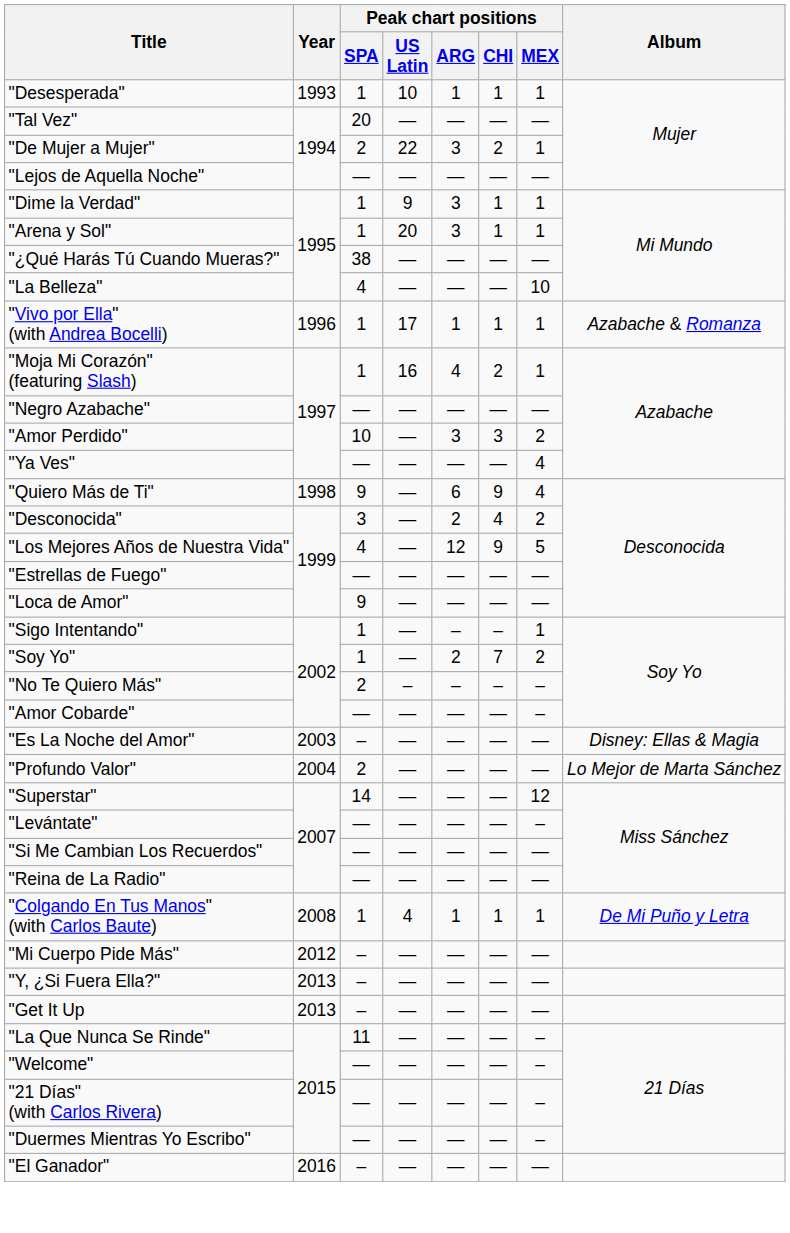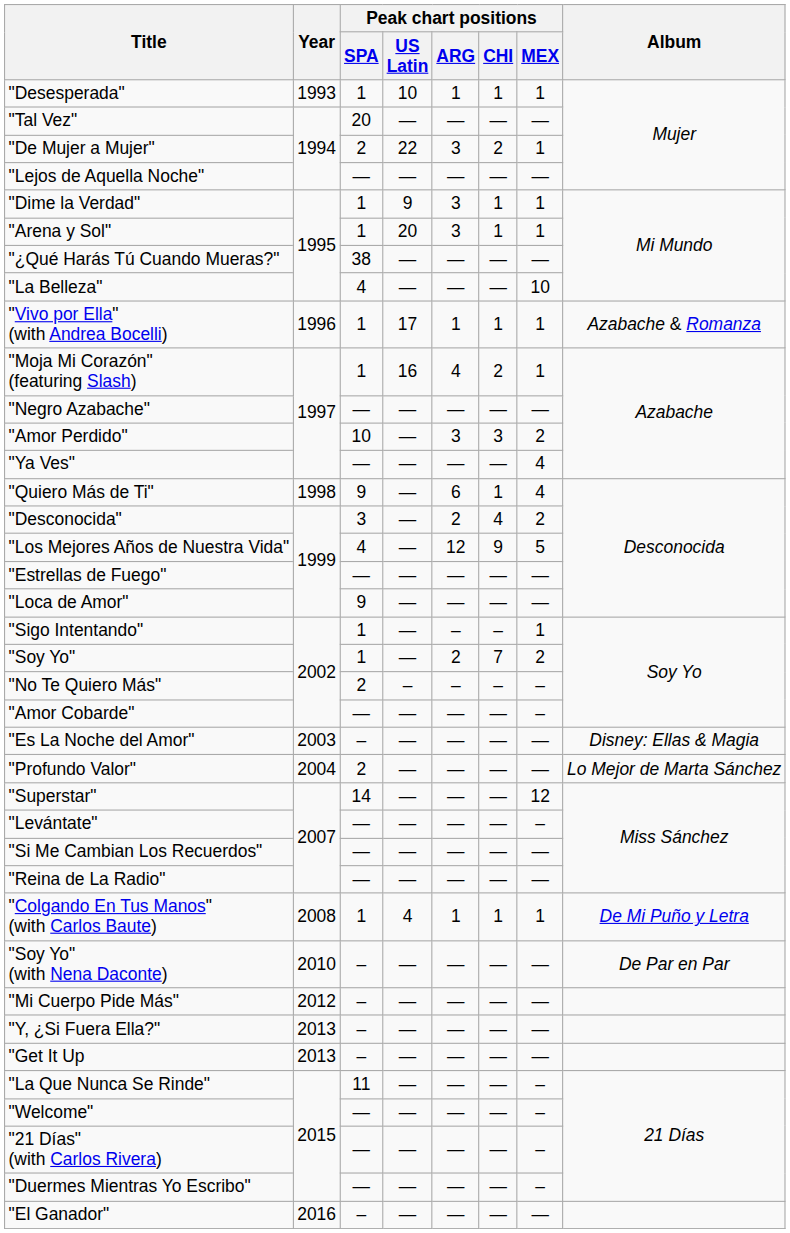 <table class="wikitable plainrowheaders" style="text-align:center;">
 <tr>
 <th rowspan="2" scope="col">Title</th>
 <th rowspan="2" scope="col">Year</th>
 <th colspan="5">Peak chart positions</th>
 <th rowspan="2" scope="col">Album</th>
 </tr>
 <tr>
 <th width="25"><a href='#'>SPA</a></th>
 <th width="25"><a href='#'>US Latin</a></th>
 <th width="25"><a href='#'>ARG</a></th>
 <th width="25"><a href='#'>CHI</a></th>
 <th width="25"><a href='#'>MEX</a></th>
 </tr>
 <tr>
 <td align="left">"Desesperada"</td>
 <td align="center" rowspan="1">1993</td>
 <td align="center">1</td>
 <td align="center">10</td>
 <td align="center">1</td>
 <td align="center">1</td>
 <td align="center">1</td>
 <td rowspan="4"><em>Mujer</em></td>
 </tr>
 <tr>
 <td align="left">"Tal Vez"</td>
 <td align="center" rowspan="3">1994</td>
 <td align="center">20</td>
 <td align="center">—</td>
 <td align="center">—</td>
 <td align="center">—</td>
 <td align="center">—</td>
 </tr>
 <tr>
 <td align="left">"De Mujer a Mujer"</td>
 <td align="center">2</td>
 <td align="center">22</td>
 <td align="center">3</td>
 <td align="center">2</td>
 <td align="center">1</td>
 </tr>
 <tr>
 <td align="left">"Lejos de Aquella Noche"</td>
 <td align="center">—</td>
 <td align="center">—</td>
 <td align="center">—</td>
 <td align="center">—</td>
 <td align="center">—</td>
 </tr>
 <tr>
 <td align="left">"Dime la Verdad"</td>
 <td align="center" rowspan="4">1995</td>
 <td align="center">1</td>
 <td align="center">9</td>
 <td align="center">3</td>
 <td align="center">1</td>
 <td align="center">1</td>
 <td rowspan="4"><em>Mi Mundo</em></td>
 </tr>
 <tr>
 <td align="left">"Arena y Sol"</td>
 <td align="center">1</td>
 <td align="center">20</td>
 <td align="center">3</td>
 <td align="center">1</td>
 <td align="center">1</td>
 </tr>
 <tr>
 <td align="left">"¿Qué Harás Tú Cuando Mueras?"</td>
 <td align="center">38</td>
 <td align="center">—</td>
 <td align="center">—</td>
 <td align="center">—</td>
 <td align="center">—</td>
 </tr>
 <tr>
 <td align="left">"La Belleza"</td>
 <td align="center">4</td>
 <td align="center">—</td>
 <td align="center">—</td>
 <td align="center">—</td>
 <td align="center">10</td>
 </tr>
 <tr>
 <td align="left">"<a href='#'>Vivo por Ella</a>" <br><span>(with <a href='#'>Andrea Bocelli</a>)</span></td>
 <td rowspan="1" align="center">1996</td>
 <td align="center">1</td>
 <td align="center">17</td>
 <td align="center">1</td>
 <td align="center">1</td>
 <td align="center">1</td>
 <td rowspan="1"><em>Azabache</em> & <em><a href='#'>Romanza</a></em></td>
 </tr>
 <tr>
 <td align="left">"Moja Mi Corazón" <br><span>(featuring <a href='#'>Slash</a>)</span></td>
 <td align="center" rowspan="4">1997</td>
 <td align="center">1</td>
 <td align="center">16</td>
 <td align="center">4</td>
 <td align="center">2</td>
 <td align="center">1</td>
 <td rowspan="4"><em>Azabache</em></td>
 </tr>
 <tr>
 <td align="left">"Negro Azabache"</td>
 <td align="center">—</td>
 <td align="center">—</td>
 <td align="center">—</td>
 <td align="center">—</td>
 <td align="center">—</td>
 </tr>
 <tr>
 <td align="left">"Amor Perdido"</td>
 <td align="center">10</td>
 <td align="center">—</td>
 <td align="center">3</td>
 <td align="center">3</td>
 <td align="center">2</td>
 </tr>
 <tr>
 <td align="left">"Ya Ves"</td>
 <td align="center">—</td>
 <td align="center">—</td>
 <td align="center">—</td>
 <td align="center">—</td>
 <td align="center">4</td>
 </tr>
 <tr>
 <td align="left">"Quiero Más de Ti"</td>
 <td rowspan="1">1998</td>
 <td align="center">9</td>
 <td align="center">—</td>
 <td align="center">6</td>
-<td align="center">9</td>
+<td align="center">1</td>
 <td align="center">4</td>
 <td rowspan="5"><em>Desconocida</em></td>
 </tr>
 <tr>
 <td align="left">"Desconocida"</td>
 <td rowspan="4">1999</td>
 <td align="center">3</td>
 <td align="center">—</td>
 <td align="center">2</td>
 <td align="center">4</td>
 <td align="center">2</td>
 </tr>
 <tr>
 <td align="left">"Los Mejores Años de Nuestra Vida"</td>
 <td align="center">4</td>
 <td align="center">—</td>
 <td align="center">12</td>
 <td align="center">9</td>
 <td align="center">5</td>
 </tr>
 <tr>
 <td align="left">"Estrellas de Fuego"</td>
 <td align="center">—</td>
 <td align="center">—</td>
 <td align="center">—</td>
 <td align="center">—</td>
 <td align="center">—</td>
 </tr>
 <tr>
 <td align="left">"Loca de Amor"</td>
 <td align="center">9</td>
 <td align="center">—</td>
 <td align="center">—</td>
 <td align="center">—</td>
 <td align="center">—</td>
 </tr>
 <tr>
 <td align="left">"Sigo Intentando"</td>
 <td rowspan="4">2002</td>
 <td align="center">1</td>
 <td align="center">—</td>
 <td align="center">–</td>
 <td align="center">–</td>
 <td align="center">1</td>
 <td rowspan="4"><em>Soy Yo</em></td>
 </tr>
 <tr>
 <td align="left">"Soy Yo"</td>
 <td align="center">1</td>
 <td align="center">—</td>
 <td align="center">2</td>
 <td align="center">7</td>
 <td align="center">2</td>
 </tr>
 <tr>
 <td align="left">"No Te Quiero Más"</td>
 <td align="center">2</td>
 <td align="center">–</td>
 <td align="center">–</td>
 <td align="center">–</td>
 <td align="center">–</td>
 </tr>
 <tr>
 <td align="left">"Amor Cobarde"</td>
 <td align="center">—</td>
 <td align="center">—</td>
 <td align="center">—</td>
 <td align="center">—</td>
 <td align="center">–</td>
 </tr>
 <tr>
 <td align="left">"Es La Noche del Amor"</td>
 <td rowspan="1">2003</td>
 <td align="center">–</td>
 <td align="center">—</td>
 <td align="center">—</td>
 <td align="center">—</td>
 <td align="center">—</td>
 <td rowspan="1"><em>Disney: Ellas & Magia</em></td>
 </tr>
 <tr>
 <td align="left">"Profundo Valor"</td>
 <td rowspan="1">2004</td>
 <td align="center">2</td>
 <td align="center">—</td>
 <td align="center">—</td>
 <td align="center">—</td>
 <td align="center">—</td>
 <td rowspan="1"><em>Lo Mejor de Marta Sánchez</em></td>
 </tr>
 <tr>
 <td align="left">"Superstar"</td>
 <td rowspan="4">2007</td>
 <td align="center">14</td>
 <td align="center">—</td>
 <td align="center">—</td>
 <td align="center">—</td>
 <td align="center">12</td>
 <td rowspan="4"><em>Miss Sánchez</em></td>
 </tr>
 <tr>
 <td align="left">"Levántate"</td>
 <td align="center">—</td>
 <td align="center">—</td>
 <td align="center">—</td>
 <td align="center">—</td>
 <td align="center">–</td>
 </tr>
 <tr>
 <td align="left">"Si Me Cambian Los Recuerdos"</td>
 <td align="center">—</td>
 <td align="center">—</td>
 <td align="center">—</td>
 <td align="center">—</td>
 <td align="center">—</td>
 </tr>
 <tr>
 <td align="left">"Reina de La Radio"</td>
 <td align="center">—</td>
 <td align="center">—</td>
 <td align="center">—</td>
 <td align="center">—</td>
 <td align="center">—</td>
 </tr>
 <tr>
 <td align="left">"<a href='#'>Colgando En Tus Manos</a>"<br><span>(with <a href='#'>Carlos Baute</a>)</span></td>
 <td rowspan="1">2008</td>
 <td align="center">1</td>
 <td align="center">4</td>
 <td align="center">1</td>
 <td align="center">1</td>
 <td align="center">1</td>
 <td rowspan="1"><em><a href='#'>De Mi Puño y Letra</a></em></td>
 </tr>
 <tr>
+<td align="left">"Soy Yo"<br><span>(with <a href='#'>Nena Daconte</a>)</span></td>
+<td rowspan="1">2010</td>
+<td align="center">–</td>
+<td align="center">—</td>
+<td align="center">—</td>
+<td align="center">—</td>
+<td align="center">—</td>
+<td rowspan="1"><em>De Par en Par</em></td>
+</tr>
+<tr>
 <td align="left">"Mi Cuerpo Pide Más"</td>
 <td rowspan="1">2012</td>
 <td align="center">–</td>
 <td align="center">—</td>
 <td align="center">—</td>
 <td align="center">—</td>
 <td align="center">—</td>
 <td></td>
 </tr>
 <tr>
 <td align="left">"Y, ¿Si Fuera Ella?"</td>
 <td rowspan="1">2013</td>
 <td align="center">–</td>
 <td align="center">—</td>
 <td align="center">—</td>
 <td align="center">—</td>
 <td align="center">—</td>
 <td></td>
 </tr>
 <tr>
 <td align="left">"Get It Up</td>
 <td rowspan="1">2013</td>
 <td align="center">–</td>
 <td align="center">—</td>
 <td align="center">—</td>
 <td align="center">—</td>
 <td align="center">—</td>
 <td></td>
 </tr>
 <tr>
 <td align="left">"La Que Nunca Se Rinde"</td>
 <td rowspan="4">2015</td>
 <td align="center">11</td>
 <td align="center">—</td>
 <td align="center">—</td>
 <td align="center">—</td>
 <td align="center">–</td>
 <td rowspan="4"><em>21 Días</em></td>
 </tr>
 <tr>
 <td align="left">"Welcome"</td>
 <td align="center">—</td>
 <td align="center">—</td>
 <td align="center">—</td>
 <td align="center">—</td>
 <td align="center">–</td>
 </tr>
 <tr>
 <td align="left">"21 Días"<br><span>(with <a href='#'>Carlos Rivera</a>)</span></td>
 <td align="center">—</td>
 <td align="center">—</td>
 <td align="center">—</td>
 <td align="center">—</td>
 <td align="center">–</td>
 </tr>
 <tr>
 <td align="left">"Duermes Mientras Yo Escribo"</td>
 <td align="center">—</td>
 <td align="center">—</td>
 <td align="center">—</td>
 <td align="center">—</td>
 <td align="center">–</td>
 </tr>
 <tr>
 <td align="left">"El Ganador"</td>
 <td rowspan="1">2016</td>
 <td align="center">–</td>
 <td align="center">—</td>
 <td align="center">—</td>
 <td align="center">—</td>
 <td align="center">—</td>
 <td></td>
 </tr>
 </table>
